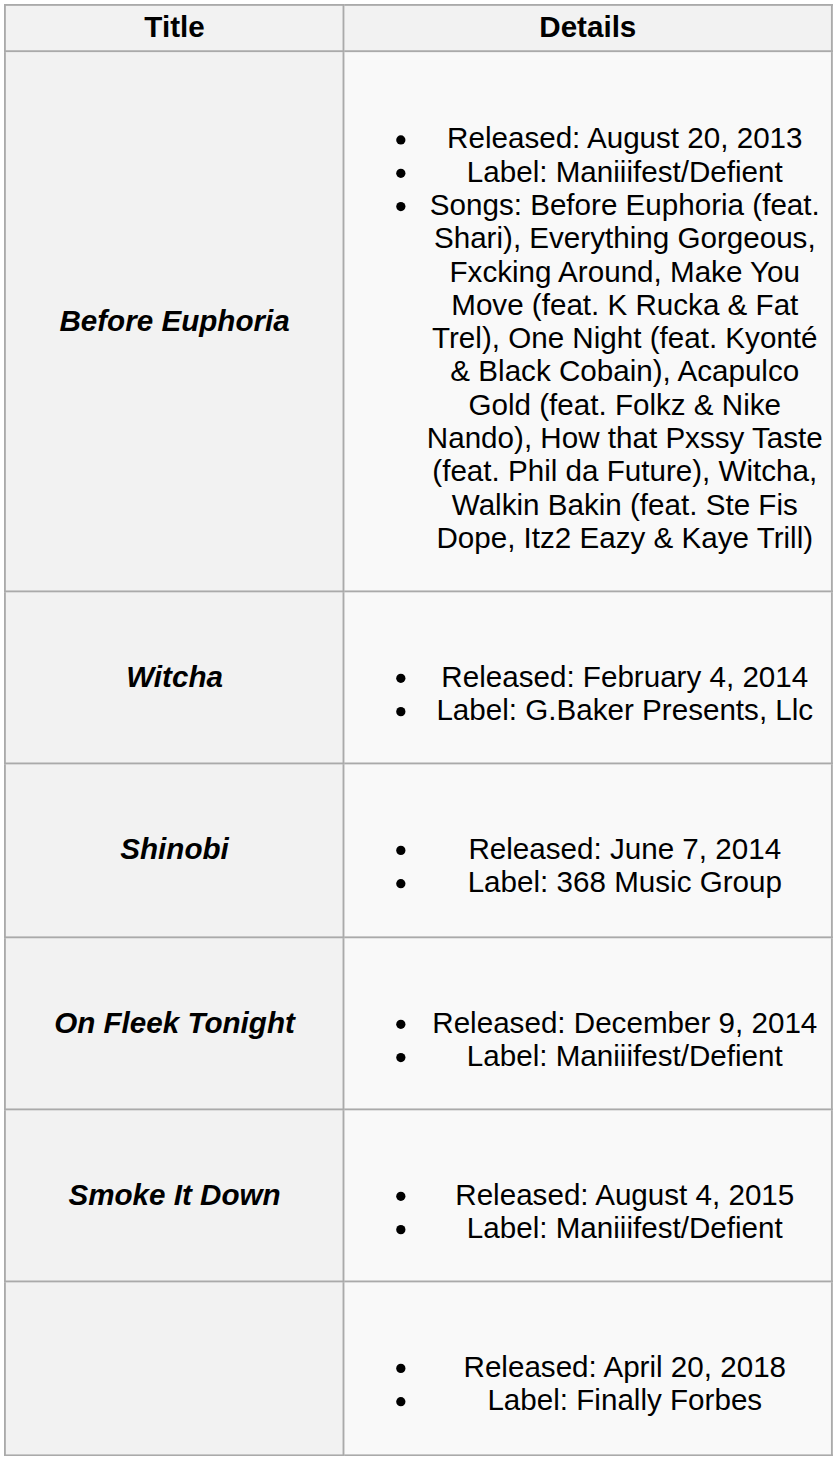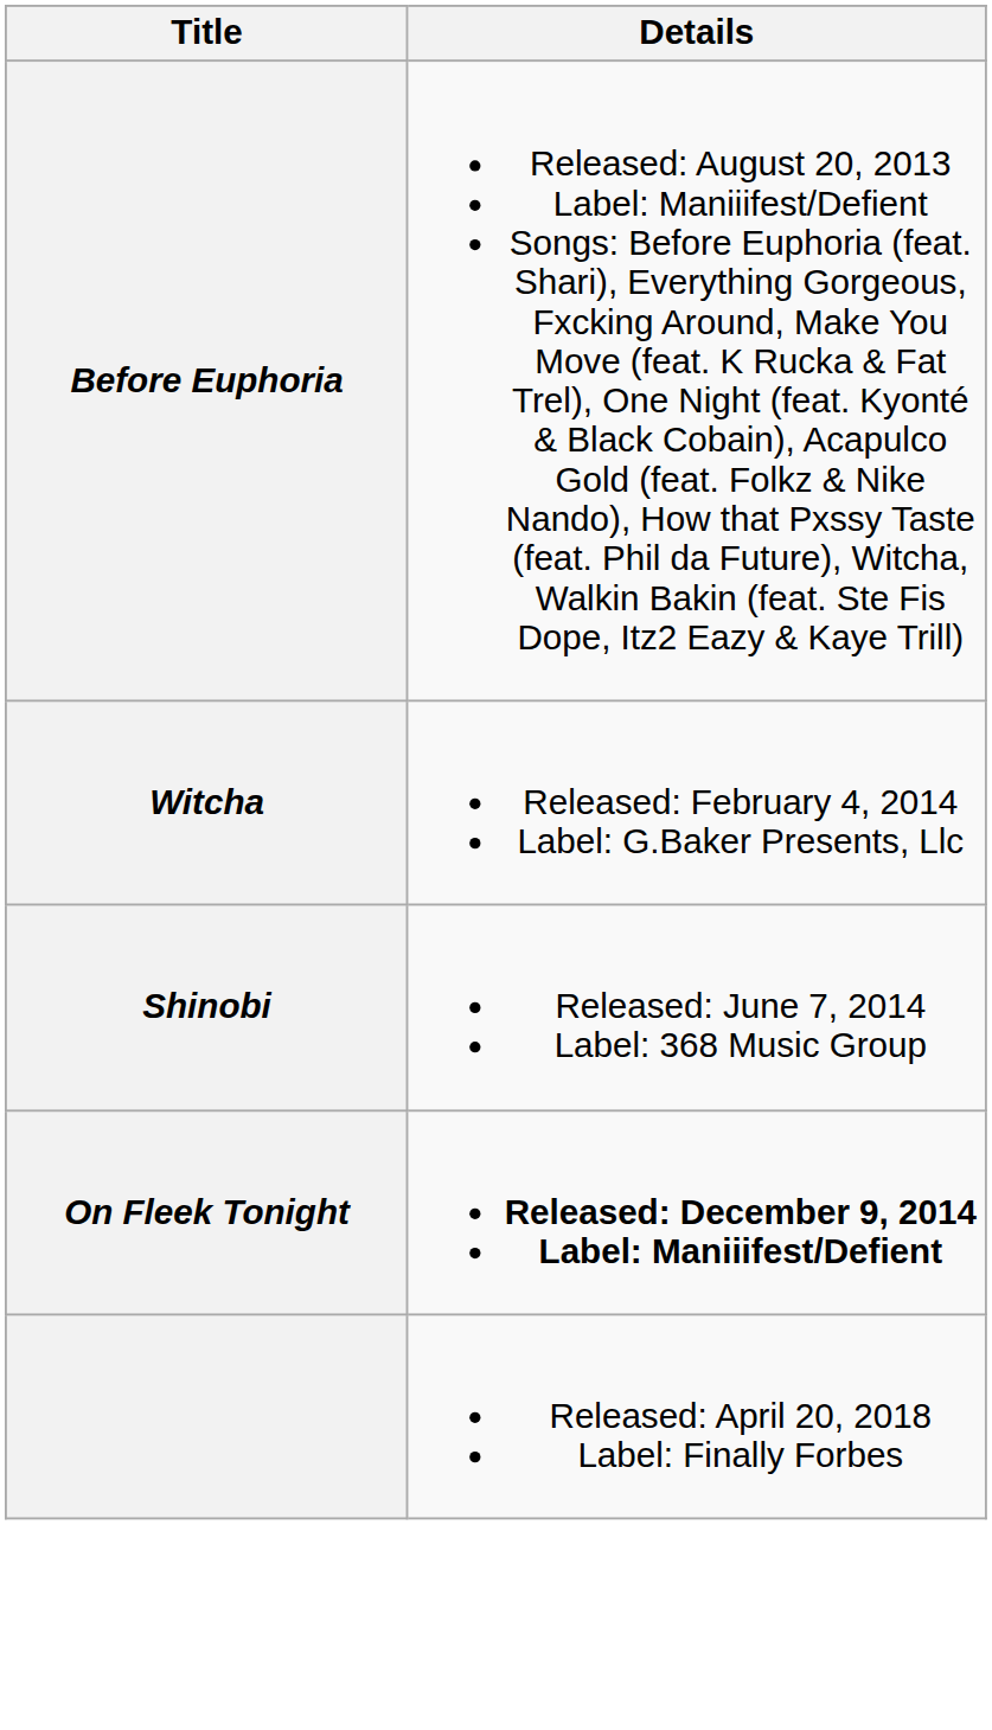 <table class="wikitable plainrowheaders" style="text-align:center;">
 <tr>
 <th scope="col" style="width:11em;">Title</th>
 <th scope="col" style="width:16em;">Details</th>
 </tr>
 <tr>
 <th scope="row"><em>Before Euphoria</em></th>
 <td><br><ul><li>Released: August 20, 2013</li><li>Label: Maniiifest/Defient</li><li>Songs: Before Euphoria (feat. Shari), Everything Gorgeous, Fxcking Around, Make You Move (feat. K Rucka & Fat Trel), One Night (feat. Kyonté & Black Cobain), Acapulco Gold (feat. Folkz & Nike Nando), How that Pxssy Taste (feat. Phil da Future), Witcha, Walkin Bakin (feat. Ste Fis Dope, Itz2 Eazy & Kaye Trill)</li></ul></td>
 </tr>
 <tr>
 <th scope="row"><em>Witcha</em></th>
 <td><br><ul><li>Released: February 4, 2014</li><li>Label: G.Baker Presents, Llc</li></ul></td>
 </tr>
 <tr>
 <th scope="row"><em>Shinobi</em></th>
 <td><br><ul><li>Released: June 7, 2014</li><li>Label: 368 Music Group</li></ul></td>
 </tr>
 <tr>
 <th scope="row"><em>On Fleek Tonight</em></th>
-<td><br><ul><li>Released: December 9, 2014</li><li>Label: Maniiifest/Defient</li></ul></td>
-</tr>
-<tr>
-<th scope="row"><em>Smoke It Down</em></th>
-<td><br><ul><li>Released: August 4, 2015</li><li>Label: Maniiifest/Defient</li></ul></td>
+<td><strong><br><ul><li>Released: December 9, 2014</li><li>Label: Maniiifest/Defient</li></ul></strong></td>
 </tr>
 <tr>
 <th></th>
 <td><br><ul><li>Released: April 20, 2018</li><li>Label: Finally Forbes</li></ul></td>
 </tr>
 </table>
